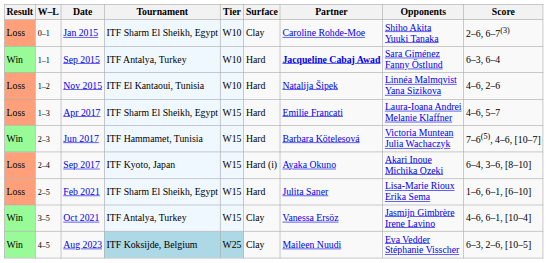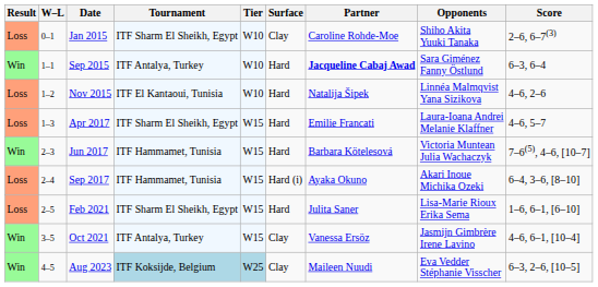 <table class="sortable wikitable">
 <tr>
 <th>Result</th>
 <th class=unsortable>W–L</th>
 <th>Date</th>
 <th>Tournament</th>
 <th>Tier</th>
 <th>Surface</th>
 <th>Partner</th>
 <th>Opponents</th>
 <th class=unsortable>Score</th>
 </tr>
 <tr>
 <td style="background:#ffa07a;">Loss</td>
 <td><small>0–1</small></td>
 <td><a href='#'>Jan 2015</a></td>
 <td style="background:#f0f8ff;">ITF Sharm El Sheikh, Egypt</td>
 <td style="background:#f0f8ff;">W10</td>
 <td>Clay</td>
 <td> <a href='#'>Caroline Rohde-Moe</a></td>
 <td> <a href='#'>Shiho Akita</a> <br>  <a href='#'>Yuuki Tanaka</a></td>
 <td>2–6, 6–7<sup>(3)</sup></td>
 </tr>
 <tr>
 <td style="background:#98fb98;">Win</td>
 <td><small>1–1</small></td>
 <td><a href='#'>Sep 2015</a></td>
 <td style="background:#f0f8ff;">ITF Antalya, Turkey</td>
 <td style="background:#f0f8ff;">W10</td>
 <td>Hard</td>
 <td><strong> <a href='#'>Jacqueline Cabaj Awad</a></strong></td>
 <td> <a href='#'>Sara Giménez</a> <br>  <a href='#'>Fanny Östlund</a></td>
 <td>6–3, 6–4</td>
 </tr>
 <tr>
 <td style="background:#ffa07a;">Loss</td>
 <td><small>1–2</small></td>
 <td><a href='#'>Nov 2015</a></td>
 <td style="background:#f0f8ff;">ITF El Kantaoui, Tunisia</td>
 <td style="background:#f0f8ff;">W10</td>
 <td>Hard</td>
 <td> <a href='#'>Natalija Šipek</a></td>
 <td> <a href='#'>Linnéa Malmqvist</a> <br>  <a href='#'>Yana Sizikova</a></td>
 <td>4–6, 2–6</td>
 </tr>
 <tr>
 <td style="background:#ffa07a;">Loss</td>
 <td><small>1–3</small></td>
 <td><a href='#'>Apr 2017</a></td>
 <td style="background:#f0f8ff;">ITF Sharm El Sheikh, Egypt</td>
 <td style="background:#f0f8ff;">W15</td>
 <td>Hard</td>
 <td> <a href='#'>Emilie Francati</a></td>
 <td> <a href='#'>Laura-Ioana Andrei</a> <br>  <a href='#'>Melanie Klaffner</a></td>
 <td>4–6, 5–7</td>
 </tr>
 <tr>
 <td style="background:#98fb98;">Win</td>
 <td><small>2–3</small></td>
 <td><a href='#'>Jun 2017</a></td>
 <td style="background:#f0f8ff;">ITF Hammamet, Tunisia</td>
 <td style="background:#f0f8ff;">W15</td>
 <td>Hard</td>
 <td> <a href='#'>Barbara Kötelesová</a></td>
 <td> <a href='#'>Victoria Muntean</a> <br>  <a href='#'>Julia Wachaczyk</a></td>
 <td>7–6<sup>(5)</sup>, 4–6, [10–7]</td>
 </tr>
 <tr>
 <td bgcolor="FFA07A">Loss</td>
 <td><small>2–4</small></td>
 <td><a href='#'>Sep 2017</a></td>
-<td style="background:#f0f8ff;">ITF Kyoto, Japan</td>
+<td style="background:#f0f8ff;">ITF Hammamet, Tunisia</td>
 <td style="background:#f0f8ff;">W15</td>
 <td>Hard (i)</td>
 <td> <a href='#'>Ayaka Okuno</a></td>
 <td> <a href='#'>Akari Inoue</a> <br>  <a href='#'>Michika Ozeki</a></td>
 <td>6–4, 3–6, [8–10]</td>
 </tr>
 <tr>
 <td style="background:#ffa07a;">Loss</td>
 <td><small>2–5</small></td>
 <td><a href='#'>Feb 2021</a></td>
 <td style="background:#f0f8ff;">ITF Sharm El Sheikh, Egypt</td>
 <td style="background:#f0f8ff;">W15</td>
 <td>Hard</td>
 <td> <a href='#'>Julita Saner</a></td>
 <td> <a href='#'>Lisa-Marie Rioux</a> <br>  <a href='#'>Erika Sema</a></td>
 <td>1–6, 6–1, [6–10]</td>
 </tr>
 <tr>
 <td style="background:#98FB98;">Win</td>
 <td><small>3–5</small></td>
 <td><a href='#'>Oct 2021</a></td>
 <td style="background:#f0f8ff;">ITF Antalya, Turkey</td>
 <td style="background:#f0f8ff;">W15</td>
 <td>Clay</td>
 <td> <a href='#'>Vanessa Ersöz</a></td>
 <td> <a href='#'>Jasmijn Gimbrère</a> <br>  <a href='#'>Irene Lavino</a></td>
 <td>4–6, 6–1, [10–4]</td>
 </tr>
 <tr>
 <td style="background:#98FB98;">Win</td>
 <td><small>4–5</small></td>
 <td><a href='#'>Aug 2023</a></td>
 <td style="background:lightblue;">ITF Koksijde, Belgium</td>
 <td style="background:lightblue;">W25</td>
 <td>Clay</td>
 <td> <a href='#'>Maileen Nuudi</a></td>
 <td> <a href='#'>Eva Vedder</a> <br>  <a href='#'>Stéphanie Visscher</a></td>
 <td>6–3, 2–6, [10–5]</td>
 </tr>
 </table>
